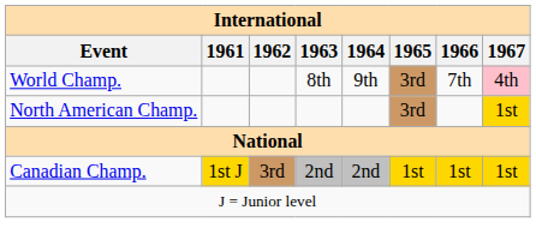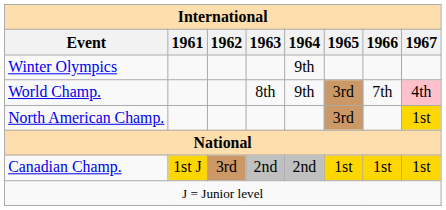 <table class="wikitable" style="text-align:center">
 <tr>
 <th style="background-color: #ffdead; " colspan=8 align=center>International</th>
 </tr>
 <tr>
 <th>Event</th>
 <th>1961</th>
 <th>1962</th>
 <th>1963</th>
 <th>1964</th>
 <th>1965</th>
 <th>1966</th>
 <th>1967</th>
+</tr>
+<tr>
+<td align=left><a href='#'>Winter Olympics</a></td>
+<td></td>
+<td></td>
+<td></td>
+<td>9th</td>
+<td></td>
+<td></td>
+<td></td>
 </tr>
 <tr>
 <td align=left><a href='#'>World Champ.</a></td>
 <td></td>
 <td></td>
 <td>8th</td>
 <td>9th</td>
 <td bgcolor=cc9966>3rd</td>
 <td>7th</td>
 <td style="background: pink;">4th</td>
 </tr>
 <tr>
 <td align=left><a href='#'>North American Champ.</a></td>
 <td></td>
 <td></td>
 <td></td>
 <td></td>
 <td bgcolor=cc9966>3rd</td>
 <td></td>
 <td bgcolor=gold>1st</td>
 </tr>
 <tr>
 <th style="background-color: #ffdead; " colspan=8 align=center>National</th>
 </tr>
 <tr>
 <td align=left><a href='#'>Canadian Champ.</a></td>
 <td bgcolor=gold>1st J</td>
 <td bgcolor=cc9966>3rd</td>
 <td bgcolor=silver>2nd</td>
 <td bgcolor=silver>2nd</td>
 <td bgcolor=gold>1st</td>
 <td bgcolor=gold>1st</td>
 <td bgcolor=gold>1st</td>
 </tr>
 <tr>
 <td colspan=8 align=center><small> J = Junior level </small></td>
 </tr>
 </table>
